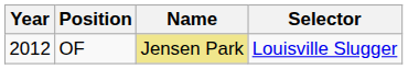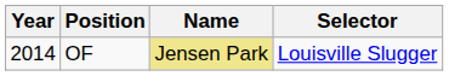 <table class="wikitable">
 <tr>
 <th>Year</th>
 <th>Position</th>
 <th>Name</th>
 <th>Selector</th>
 </tr>
 <tr>
-<td>2012</td>
+<td>2014</td>
 <td>OF</td>
 <td style="background: khaki;">Jensen Park</td>
 <td><a href='#'>Louisville Slugger</a></td>
 </tr>
 </table>
